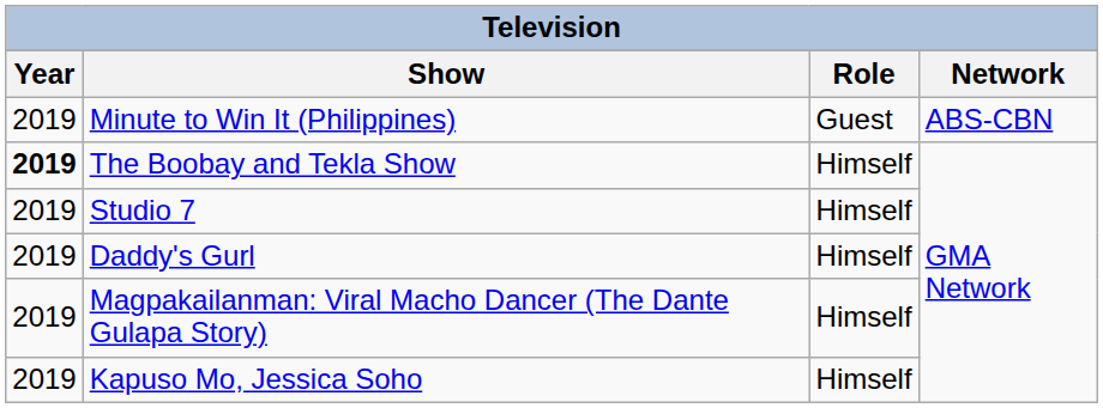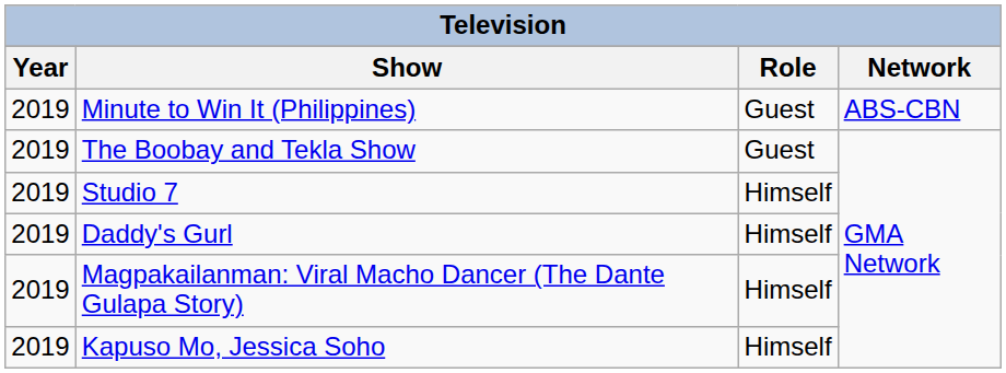 <table class="wikitable sortable" background: #f9f9f9>
 <tr bgcolor="#CCCCCC" align="center">
 <th colspan="6" style="background: LightSteelBlue;">Television</th>
 </tr>
 <tr bgcolor="#CCCCCC" align="center">
 </tr>
 <tr>
 <th>Year</th>
 <th>Show</th>
 <th>Role</th>
 <th>Network</th>
 </tr>
 <tr>
 <td>2019</td>
 <td><a href='#'>Minute to Win It (Philippines)</a></td>
 <td>Guest</td>
 <td><a href='#'>ABS-CBN</a></td>
 </tr>
 <tr>
-<td><strong>2019</strong></td>
+<td>2019</td>
 <td><a href='#'>The Boobay and Tekla Show</a></td>
-<td>Himself</td>
+<td>Guest</td>
 <td rowspan="5"><a href='#'>GMA Network</a></td>
 </tr>
 <tr>
 <td>2019</td>
 <td><a href='#'>Studio 7</a></td>
 <td>Himself</td>
 </tr>
 <tr>
 <td>2019</td>
 <td><a href='#'>Daddy's Gurl</a></td>
 <td>Himself</td>
 </tr>
 <tr>
 <td>2019</td>
 <td><a href='#'>Magpakailanman: Viral Macho Dancer (The Dante Gulapa Story)</a></td>
 <td>Himself</td>
 </tr>
 <tr>
 <td>2019</td>
 <td><a href='#'>Kapuso Mo, Jessica Soho</a></td>
 <td>Himself</td>
 </tr>
 </table>
